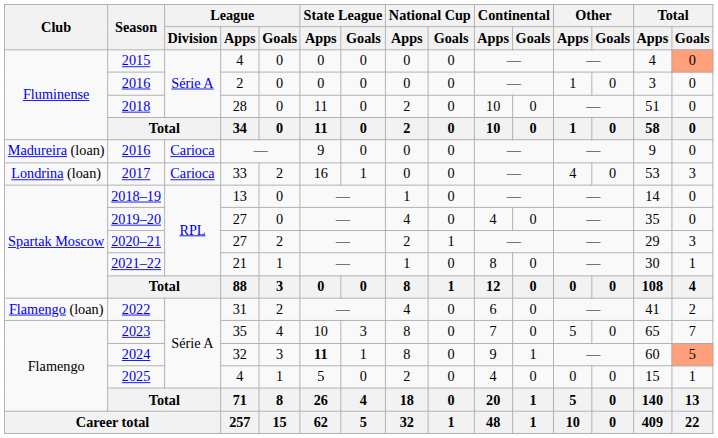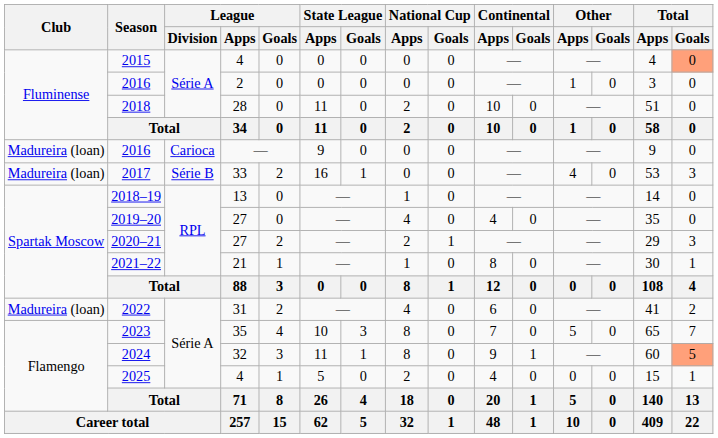 <table class="wikitable" style="text-align: center;">
 <tr>
 <th rowspan="2">Club</th>
 <th rowspan="2">Season</th>
 <th colspan="3">League</th>
 <th colspan="2">State League</th>
 <th colspan="2">National Cup</th>
 <th colspan="2">Continental</th>
 <th colspan="2">Other</th>
 <th colspan="2">Total</th>
 </tr>
 <tr>
 <th>Division</th>
 <th>Apps</th>
 <th>Goals</th>
 <th>Apps</th>
 <th>Goals</th>
 <th>Apps</th>
 <th>Goals</th>
 <th>Apps</th>
 <th>Goals</th>
 <th>Apps</th>
 <th>Goals</th>
 <th>Apps</th>
 <th>Goals</th>
 </tr>
 <tr>
 <td rowspan="4" valign="center"><a href='#'>Fluminense</a></td>
 <td><a href='#'>2015</a></td>
 <td rowspan="3"><a href='#'>Série A</a></td>
 <td>4</td>
 <td>0</td>
 <td>0</td>
 <td>0</td>
 <td>0</td>
 <td>0</td>
 <td colspan="2">—</td>
 <td colspan="2">—</td>
 <td>4</td>
 <td style="background: lightsalmon;">0</td>
 </tr>
 <tr>
 <td><a href='#'>2016</a></td>
 <td>2</td>
 <td>0</td>
 <td>0</td>
 <td>0</td>
 <td>0</td>
 <td>0</td>
 <td colspan="2">—</td>
 <td>1</td>
 <td>0</td>
 <td>3</td>
 <td>0</td>
 </tr>
 <tr>
 <td><a href='#'>2018</a></td>
 <td>28</td>
 <td>0</td>
 <td>11</td>
 <td>0</td>
 <td>2</td>
 <td>0</td>
 <td>10</td>
 <td>0</td>
 <td colspan="2">—</td>
 <td>51</td>
 <td>0</td>
 </tr>
 <tr>
 <th colspan="2">Total</th>
 <th>34</th>
 <th>0</th>
 <th>11</th>
 <th>0</th>
 <th>2</th>
 <th>0</th>
 <th>10</th>
 <th>0</th>
 <th>1</th>
 <th>0</th>
 <th>58</th>
 <th>0</th>
 </tr>
 <tr>
 <td rowspan="1" valign="center"><a href='#'>Madureira</a> (loan)</td>
 <td><a href='#'>2016</a></td>
 <td><a href='#'>Carioca</a></td>
 <td colspan="2">—</td>
 <td>9</td>
 <td>0</td>
 <td>0</td>
 <td>0</td>
 <td colspan="2">—</td>
 <td colspan="2">—</td>
 <td>9</td>
 <td>0</td>
 </tr>
 <tr>
-<td rowspan="1" valign="center"><a href='#'>Londrina</a> (loan)</td>
+<td rowspan="1" valign="center"><a href='#'>Madureira</a> (loan)</td>
 <td><a href='#'>2017</a></td>
-<td><a href='#'>Carioca</a></td>
+<td><a href='#'>Série B</a></td>
 <td>33</td>
 <td>2</td>
 <td>16</td>
 <td>1</td>
 <td>0</td>
 <td>0</td>
 <td colspan="2">—</td>
 <td>4</td>
 <td>0</td>
 <td>53</td>
 <td>3</td>
 </tr>
 <tr>
 <td rowspan="5"><a href='#'>Spartak Moscow</a></td>
 <td><a href='#'>2018–19</a></td>
 <td rowspan="4"><a href='#'>RPL</a></td>
 <td>13</td>
 <td>0</td>
 <td colspan="2">—</td>
 <td>1</td>
 <td>0</td>
 <td colspan="2">—</td>
 <td colspan="2">—</td>
 <td>14</td>
 <td>0</td>
 </tr>
 <tr>
 <td><a href='#'>2019–20</a></td>
 <td>27</td>
 <td>0</td>
 <td colspan="2">—</td>
 <td>4</td>
 <td>0</td>
 <td>4</td>
 <td>0</td>
 <td colspan="2">—</td>
 <td>35</td>
 <td>0</td>
 </tr>
 <tr>
 <td><a href='#'>2020–21</a></td>
 <td>27</td>
 <td>2</td>
 <td colspan="2">—</td>
 <td>2</td>
 <td>1</td>
 <td colspan="2">—</td>
 <td colspan="2">—</td>
 <td>29</td>
 <td>3</td>
 </tr>
 <tr>
 <td><a href='#'>2021–22</a></td>
 <td>21</td>
 <td>1</td>
 <td colspan="2">—</td>
 <td>1</td>
 <td>0</td>
 <td>8</td>
 <td>0</td>
 <td colspan="2">—</td>
 <td>30</td>
 <td>1</td>
 </tr>
 <tr>
 <th colspan="2">Total</th>
 <th>88</th>
 <th>3</th>
 <th>0</th>
 <th>0</th>
 <th>8</th>
 <th>1</th>
 <th>12</th>
 <th>0</th>
 <th>0</th>
 <th>0</th>
 <th>108</th>
 <th>4</th>
 </tr>
 <tr>
-<td><a href='#'>Flamengo</a> (loan)</td>
+<td rowspan="1" valign="center"><a href='#'>Madureira</a> (loan)</td>
 <td><a href='#'>2022</a></td>
 <td rowspan="4">Série A</td>
 <td>31</td>
 <td>2</td>
 <td colspan="2">—</td>
 <td>4</td>
 <td>0</td>
 <td>6</td>
 <td>0</td>
 <td colspan="2">—</td>
 <td>41</td>
 <td>2</td>
 </tr>
 <tr>
 <td rowspan="4">Flamengo</td>
 <td><a href='#'>2023</a></td>
 <td>35</td>
 <td>4</td>
 <td>10</td>
 <td>3</td>
 <td>8</td>
 <td>0</td>
 <td>7</td>
 <td>0</td>
 <td>5</td>
 <td>0</td>
 <td>65</td>
 <td>7</td>
 </tr>
 <tr>
 <td><a href='#'>2024</a></td>
 <td>32</td>
 <td>3</td>
-<td><strong>11</strong></td>
+<td>11</td>
 <td>1</td>
 <td>8</td>
 <td>0</td>
 <td>9</td>
 <td>1</td>
 <td colspan="2">—</td>
 <td>60</td>
 <td style="background: lightsalmon;">5</td>
 </tr>
 <tr>
 <td><a href='#'>2025</a></td>
 <td>4</td>
 <td>1</td>
 <td>5</td>
 <td>0</td>
 <td>2</td>
 <td>0</td>
 <td>4</td>
 <td>0</td>
 <td>0</td>
 <td>0</td>
 <td>15</td>
 <td>1</td>
 </tr>
 <tr>
 <th colspan="2">Total</th>
 <th>71</th>
 <th>8</th>
 <th>26</th>
 <th>4</th>
 <th>18</th>
 <th>0</th>
 <th>20</th>
 <th>1</th>
 <th>5</th>
 <th>0</th>
 <th>140</th>
 <th>13</th>
 </tr>
 <tr>
 <th colspan="3">Career total</th>
 <th>257</th>
 <th>15</th>
 <th>62</th>
 <th>5</th>
 <th>32</th>
 <th>1</th>
 <th>48</th>
 <th>1</th>
 <th>10</th>
 <th>0</th>
 <th>409</th>
 <th>22</th>
 </tr>
 </table>
